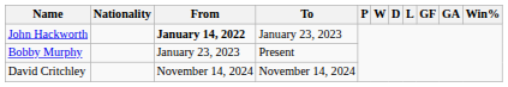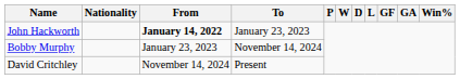 <table class="wikitable plainrowheaders sortable" style="text-align:center">
 <tr>
 <th>Name</th>
 <th>Nationality</th>
 <th>From</th>
 <th class="unsortable">To</th>
 <th>P</th>
 <th>W</th>
 <th>D</th>
 <th>L</th>
 <th>GF</th>
 <th>GA</th>
 <th>Win%</th>
 </tr>
 <tr>
 <td scope="row" style="text-align:left"><a href='#'>John Hackworth</a></td>
 <td align="left"></td>
 <td align="left"><strong>January 14, 2022</strong></td>
 <td align="left">January 23, 2023<br></td>
 </tr>
 <tr>
 <td scope="row" style="text-align:left"><a href='#'>Bobby Murphy</a></td>
 <td align="left"></td>
 <td align="left">January 23, 2023</td>
-<td align="left">Present<br></td>
+<td align="left">November 14, 2024<br></td>
 </tr>
 <tr>
 <td scope="row" style="text-align:left">David Critchley</td>
 <td align="left"></td>
 <td align="left">November 14, 2024</td>
-<td align="left">November 14, 2024<br></td>
+<td align="left">Present<br></td>
 </tr>
 </table>
